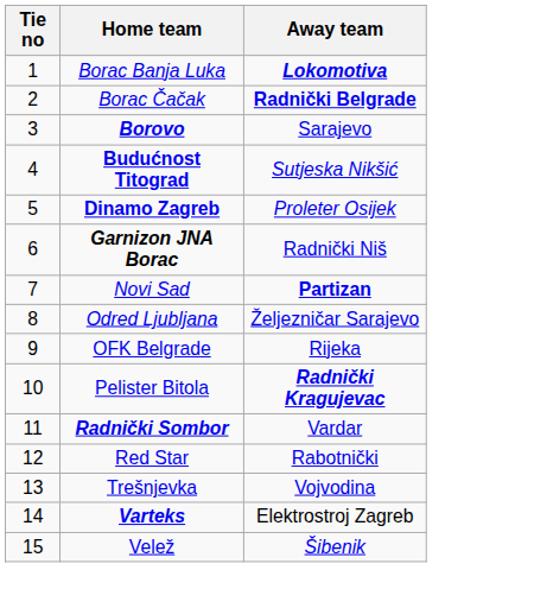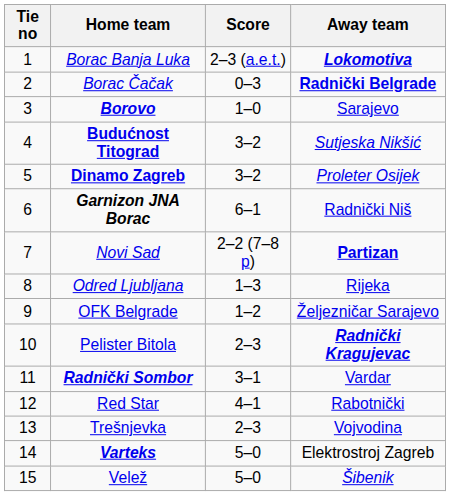 <table class="wikitable" style="text-align: center">
 <tr>
 <th width=40>Tie no</th>
 <th width=150>Home team</th>
+<th width=80>Score</th>
 <th width=150>Away team</th>
 </tr>
 <tr>
 <td>1</td>
 <td><em><a href='#'>Borac Banja Luka</a></em></td>
+<td>2–3 (<a href='#'>a.e.t.</a>)</td>
 <td><strong><em><a href='#'>Lokomotiva</a></em></strong></td>
 </tr>
 <tr>
 <td>2</td>
 <td><em><a href='#'>Borac Čačak</a></em></td>
+<td>0–3</td>
 <td><strong><a href='#'>Radnički Belgrade</a></strong></td>
 </tr>
 <tr>
 <td>3</td>
 <td><strong><em><a href='#'>Borovo</a></em></strong></td>
+<td>1–0</td>
 <td><a href='#'>Sarajevo</a></td>
 </tr>
 <tr>
 <td>4</td>
 <td><strong><a href='#'>Budućnost Titograd</a></strong></td>
+<td>3–2</td>
 <td><em><a href='#'>Sutjeska Nikšić</a></em></td>
 </tr>
 <tr>
 <td>5</td>
 <td><strong><a href='#'>Dinamo Zagreb</a></strong></td>
+<td>3–2</td>
 <td><em><a href='#'>Proleter Osijek</a></em></td>
 </tr>
 <tr>
 <td>6</td>
 <td><strong><em>Garnizon JNA Borac</em></strong></td>
+<td>6–1</td>
 <td></em><a href='#'>Radnički Niš</a><em></td>
 </tr>
 <tr>
 <td>7</td>
 <td><em><a href='#'>Novi Sad</a></em></td>
+<td>2–2 (7–8 <a href='#'>p</a>)</td>
 <td><strong><a href='#'>Partizan</a></strong></td>
 </tr>
 <tr>
 <td>8</td>
 <td><em><a href='#'>Odred Ljubljana</a><strong></td>
-<td></strong><a href='#'>Željezničar Sarajevo</a><strong></td>
+<td>1–3</td>
+<td></strong><a href='#'>Rijeka</a><strong></td>
 </tr>
 <tr>
 <td>9</td>
 <td></em><a href='#'>OFK Belgrade</a><em></td>
-<td></strong><a href='#'>Rijeka</a><strong></td>
+<td>1–2</td>
+<td></strong><a href='#'>Željezničar Sarajevo</a><strong></td>
 </tr>
 <tr>
 <td>10</td>
 <td></em><a href='#'>Pelister Bitola</a><em></td>
+<td>2–3</td>
 <td><strong><em><a href='#'>Radnički Kragujevac</a></em></strong></td>
 </tr>
 <tr>
 <td>11</td>
 <td><strong><em><a href='#'>Radnički Sombor</a></em></strong></td>
+<td>3–1</td>
 <td><a href='#'>Vardar</a></td>
 </tr>
 <tr>
 <td>12</td>
 <td></strong><a href='#'>Red Star</a><strong></td>
+<td>4–1</td>
 <td></em><a href='#'>Rabotnički</a><em></td>
 </tr>
 <tr>
 <td>13</td>
 <td></em><a href='#'>Trešnjevka</a><em></td>
+<td>2–3</td>
 <td></strong><a href='#'>Vojvodina</a><strong></td>
 </tr>
 <tr>
 <td>14</td>
 <td><strong><em><a href='#'>Varteks</a></em></strong></td>
+<td>5–0</td>
 <td></em>Elektrostroj Zagreb<em></td>
 </tr>
 <tr>
 <td>15</td>
 <td></strong><a href='#'>Velež</a><strong></td>
+<td>5–0</td>
 <td><em><a href='#'>Šibenik</a></em></td>
 </tr>
 </table>
